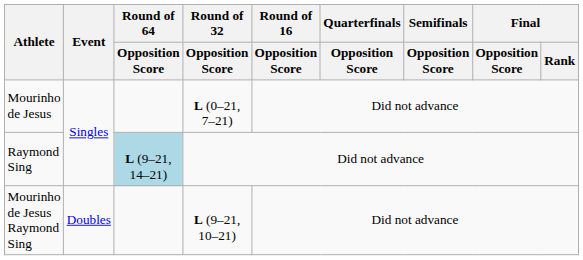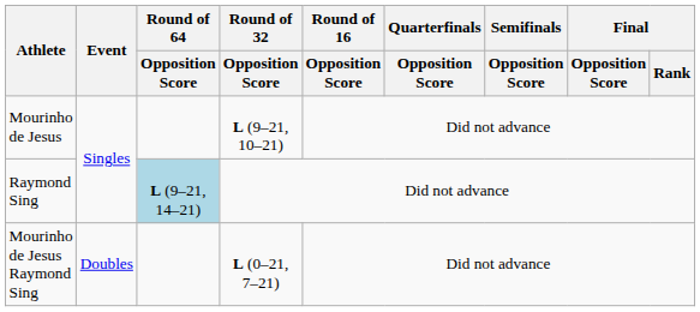 <table class=wikitable style="text-align:center; font-size:90%">
 <tr>
 <th rowspan="2">Athlete</th>
 <th rowspan="2">Event</th>
 <th>Round of 64</th>
 <th>Round of 32</th>
 <th>Round of 16</th>
 <th>Quarterfinals</th>
 <th>Semifinals</th>
 <th colspan="2">Final</th>
 </tr>
 <tr>
 <th>Opposition<br>Score</th>
 <th>Opposition<br>Score</th>
 <th>Opposition<br>Score</th>
 <th>Opposition<br>Score</th>
 <th>Opposition<br>Score</th>
 <th>Opposition<br>Score</th>
 <th>Rank</th>
 </tr>
 <tr>
 <td align="left">Mourinho de Jesus</td>
 <td rowspan="2"><a href='#'>Singles</a></td>
 <td></td>
-<td><br><strong>L</strong> (0–21, 7–21)</td>
+<td><br><strong>L</strong> (9–21, 10–21)</td>
 <td colspan="5">Did not advance</td>
 </tr>
 <tr>
 <td align="left">Raymond Sing</td>
 <td style="background: lightblue;"><br><strong>L</strong> (9–21, 14–21)</td>
 <td colspan="6">Did not advance</td>
 </tr>
 <tr>
 <td align="left">Mourinho de Jesus <br>Raymond Sing</td>
 <td rowspan="2"><a href='#'>Doubles</a></td>
 <td></td>
-<td><br><strong>L</strong> (9–21, 10–21)</td>
+<td><br><strong>L</strong> (0–21, 7–21)</td>
 <td colspan="5">Did not advance</td>
 </tr>
 </table>
